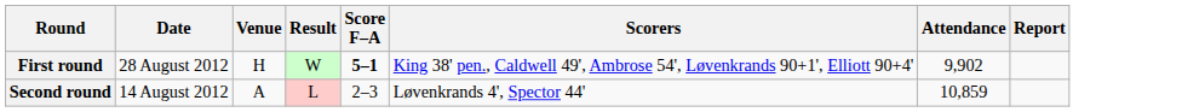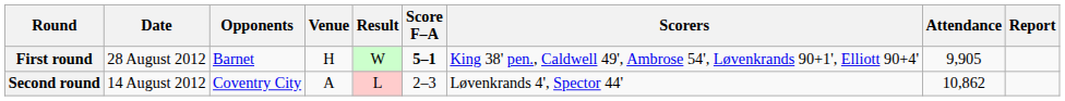 <table class="wikitable plainrowheaders" style="text-align:center">
 <tr>
 <th scope="col">Round</th>
 <th scope="col">Date</th>
+<th scope="col">Opponents</th>
 <th scope="col">Venue</th>
 <th scope="col">Result</th>
 <th scope="col">Score<br>F–A</th>
 <th scope="col">Scorers</th>
 <th scope="col">Attendance</th>
 <th scope="col">Report</th>
 </tr>
 <tr>
 <th scope="row">First round</th>
 <td align="left">28 August 2012</td>
+<td align="left"><a href='#'>Barnet</a></td>
 <td>H</td>
 <td style="background:#cfc">W</td>
 <td><strong>5–1</strong></td>
 <td align="left"><a href='#'>King</a> 38' <a href='#'>pen.</a>, <a href='#'>Caldwell</a> 49', <a href='#'>Ambrose</a> 54', <a href='#'>Løvenkrands</a> 90+1', <a href='#'>Elliott</a> 90+4'</td>
-<td>9,902</td>
+<td>9,905</td>
 <td></td>
 </tr>
 <tr>
 <th scope="row">Second round</th>
 <td align="left">14 August 2012</td>
+<td align="left"><a href='#'>Coventry City</a></td>
 <td>A</td>
 <td style="background:#fcc">L</td>
 <td>2–3</td>
 <td align="left">Løvenkrands 4', <a href='#'>Spector</a> 44'</td>
-<td>10,859</td>
+<td>10,862</td>
 <td></td>
 </tr>
 </table>
